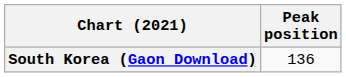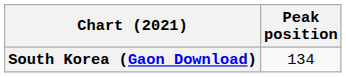 <table class="wikitable sortable plainrowheaders" style="text-align:center">
 <tr>
 <th scope="col">Chart (2021)</th>
 <th scope="col">Peak<br>position</th>
 </tr>
 <tr>
 <th scope="row">South Korea (<a href='#'>Gaon Download</a>)</th>
-<td>136</td>
+<td>134</td>
 </tr>
 </table>
